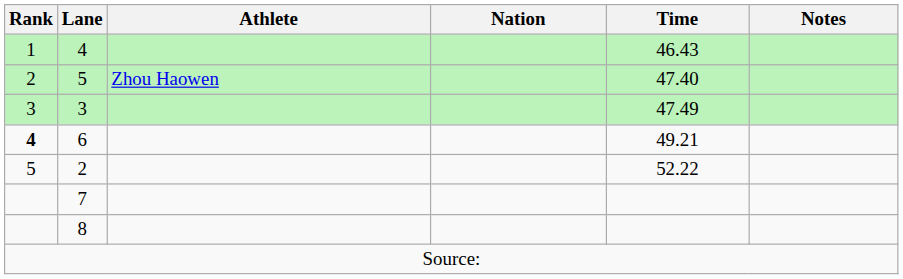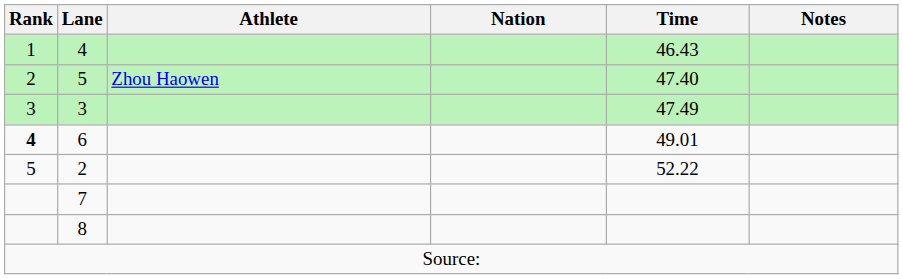 <table class="wikitable sortable" style="text-align:center;width: 60%;">
 <tr>
 <th scope="col" style="width: 10px;">Rank</th>
 <th scope="col" style="width: 10px;">Lane</th>
 <th scope="col">Athlete</th>
 <th scope="col">Nation</th>
 <th scope="col">Time</th>
 <th scope="col">Notes</th>
 </tr>
 <tr bgcolor=bbf3bb>
 <td>1</td>
 <td>4</td>
 <td align=left></td>
 <td align=left></td>
 <td>46.43</td>
 <td></td>
 </tr>
 <tr bgcolor=bbf3bb>
 <td>2</td>
 <td>5</td>
 <td align=left><a href='#'>Zhou Haowen</a></td>
 <td align=left></td>
 <td>47.40</td>
 <td></td>
 </tr>
 <tr bgcolor=bbf3bb>
 <td>3</td>
 <td>3</td>
 <td align=left></td>
 <td align=left></td>
 <td>47.49</td>
 <td></td>
 </tr>
 <tr>
 <td><strong>4</strong></td>
 <td>6</td>
 <td align=left></td>
 <td align=left></td>
-<td>49.21</td>
+<td>49.01</td>
 <td></td>
 </tr>
 <tr>
 <td>5</td>
 <td>2</td>
 <td align=left></td>
 <td align=left></td>
 <td>52.22</td>
 <td></td>
 </tr>
 <tr>
 <td></td>
 <td>7</td>
 <td align=left></td>
 <td align=left></td>
 <td></td>
 <td></td>
 </tr>
 <tr>
 <td></td>
 <td>8</td>
 <td align=left></td>
 <td align=left></td>
 <td></td>
 <td></td>
 </tr>
 <tr class="sortbottom">
 <td colspan="6">Source:</td>
 </tr>
 </table>
